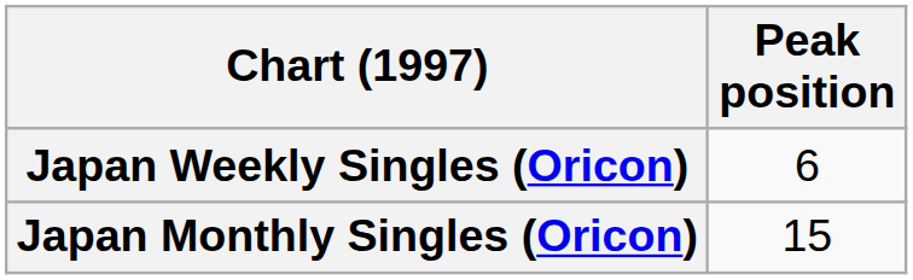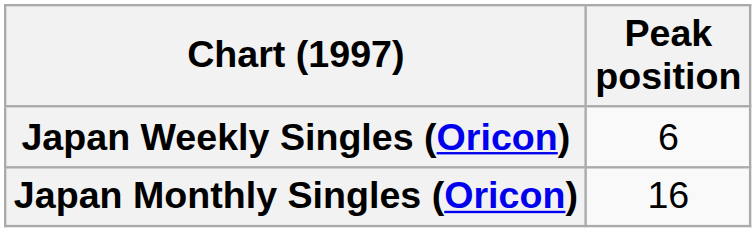 <table class="wikitable sortable plainrowheaders" style="text-align:center;">
 <tr>
 <th scope="col">Chart (1997)</th>
 <th scope="col">Peak<br>position</th>
 </tr>
 <tr>
 <th scope="row">Japan Weekly Singles (<a href='#'>Oricon</a>)</th>
 <td style="text-align:center;">6</td>
 </tr>
 <tr>
 <th scope="row">Japan Monthly Singles (<a href='#'>Oricon</a>)</th>
-<td style="text-align:center;">15</td>
+<td style="text-align:center;">16</td>
 </tr>
 </table>
